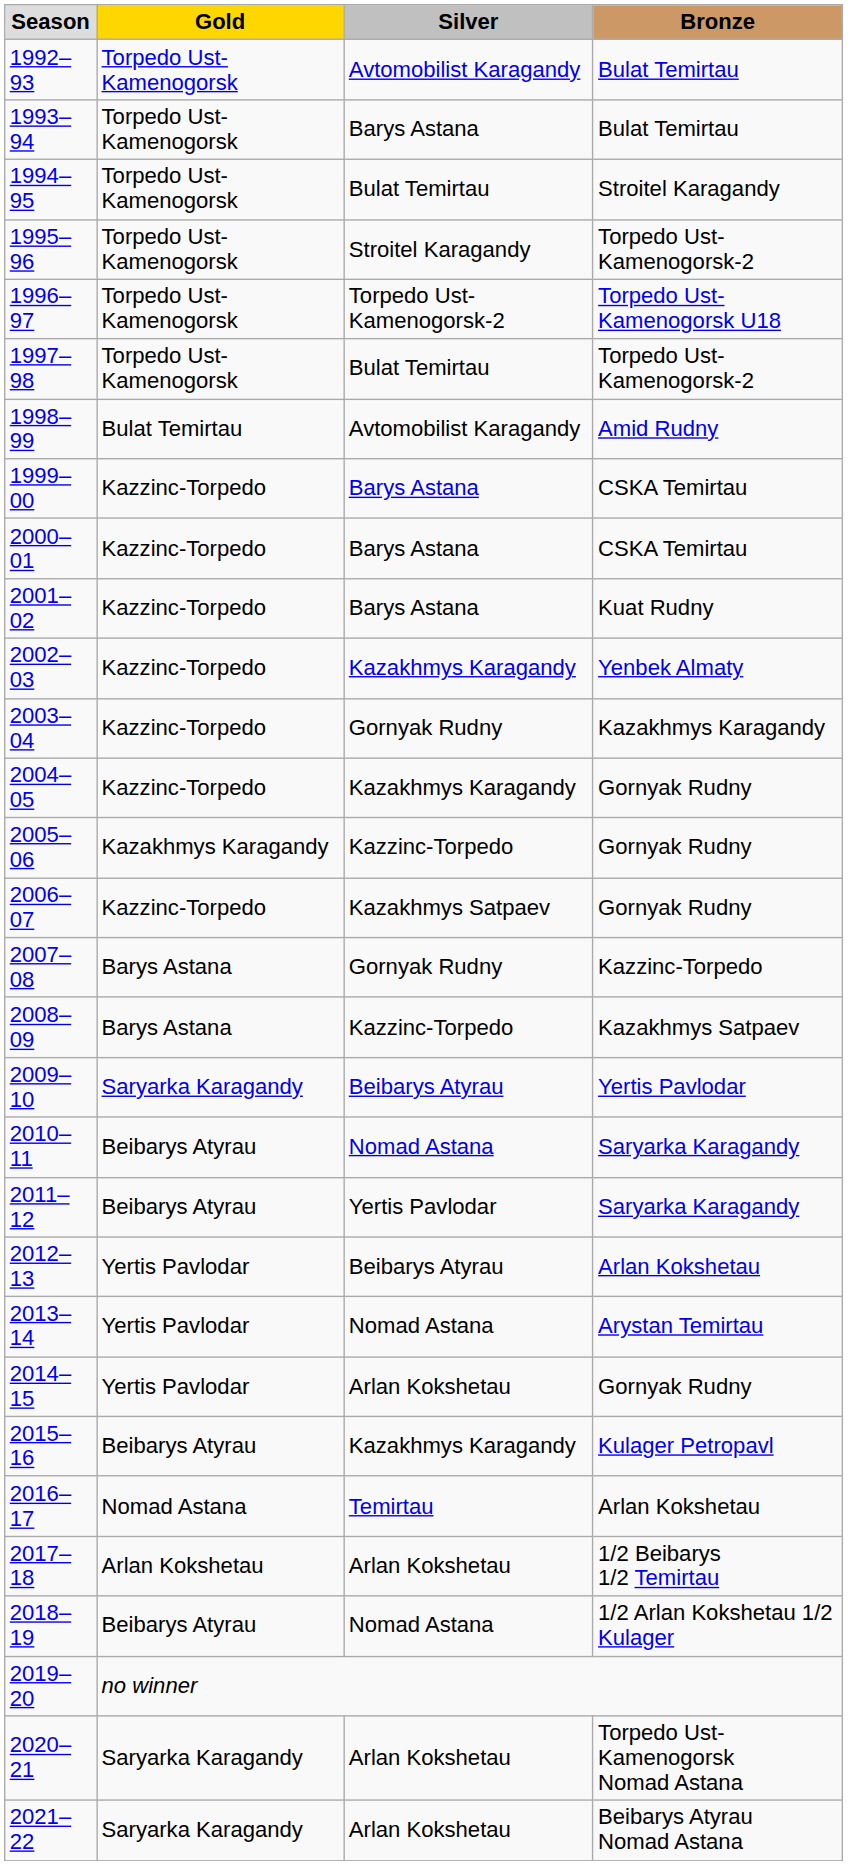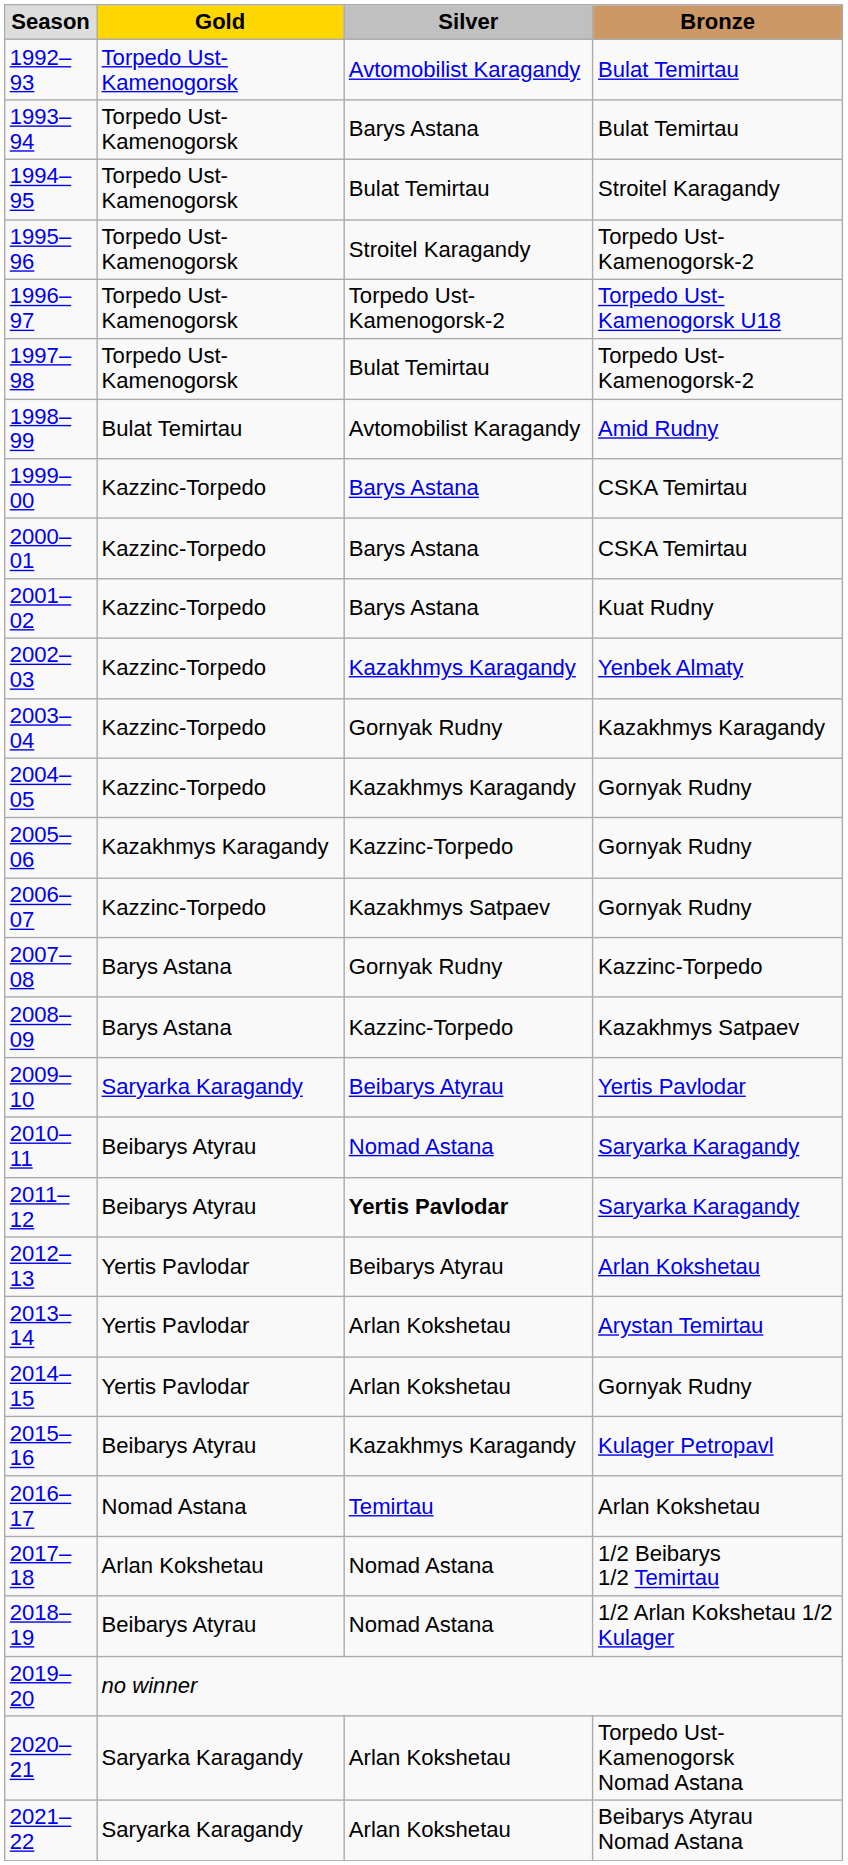 <table class="wikitable" style="text-align:left;">
 <tr>
 <td style="background:#DDDDDD; font-weight:bold; text-align:center; width:60px;">Season</td>
 <td style="background:gold; font-weight:bold; text-align:center; width:200px;">Gold</td>
 <td style="background:silver; font-weight:bold; text-align:center; width:200px;">Silver</td>
 <td style="background:#cc9966; font-weight:bold; text-align:center; width:200px;">Bronze</td>
 </tr>
 <tr>
 <td><a href='#'>1992–93</a></td>
 <td><a href='#'>Torpedo Ust-Kamenogorsk</a></td>
 <td><a href='#'>Avtomobilist Karagandy</a></td>
 <td><a href='#'>Bulat Temirtau</a></td>
 </tr>
 <tr>
 <td><a href='#'>1993–94</a></td>
 <td>Torpedo Ust-Kamenogorsk</td>
 <td>Barys Astana</td>
 <td>Bulat Temirtau</td>
 </tr>
 <tr>
 <td><a href='#'>1994–95</a></td>
 <td>Torpedo Ust-Kamenogorsk</td>
 <td>Bulat Temirtau</td>
 <td>Stroitel Karagandy</td>
 </tr>
 <tr>
 <td><a href='#'>1995–96</a></td>
 <td>Torpedo Ust-Kamenogorsk</td>
 <td>Stroitel Karagandy</td>
 <td>Torpedo Ust-Kamenogorsk-2</td>
 </tr>
 <tr>
 <td><a href='#'>1996–97</a></td>
 <td>Torpedo Ust-Kamenogorsk</td>
 <td>Torpedo Ust-Kamenogorsk-2</td>
 <td><a href='#'>Torpedo Ust-Kamenogorsk U18</a></td>
 </tr>
 <tr>
 <td><a href='#'>1997–98</a></td>
 <td>Torpedo Ust-Kamenogorsk</td>
 <td>Bulat Temirtau</td>
 <td>Torpedo Ust-Kamenogorsk-2</td>
 </tr>
 <tr>
 <td><a href='#'>1998–99</a></td>
 <td>Bulat Temirtau</td>
 <td>Avtomobilist Karagandy</td>
 <td><a href='#'>Amid Rudny</a></td>
 </tr>
 <tr>
 <td><a href='#'>1999–00</a></td>
 <td>Kazzinc-Torpedo</td>
 <td><a href='#'>Barys Astana</a></td>
 <td>CSKA Temirtau</td>
 </tr>
 <tr>
 <td><a href='#'>2000–01</a></td>
 <td>Kazzinc-Torpedo</td>
 <td>Barys Astana</td>
 <td>CSKA Temirtau</td>
 </tr>
 <tr>
 <td><a href='#'>2001–02</a></td>
 <td>Kazzinc-Torpedo</td>
 <td>Barys Astana</td>
 <td>Kuat Rudny</td>
 </tr>
 <tr>
 <td><a href='#'>2002–03</a></td>
 <td>Kazzinc-Torpedo</td>
 <td><a href='#'>Kazakhmys Karagandy</a></td>
 <td><a href='#'>Yenbek Almaty</a></td>
 </tr>
 <tr>
 <td><a href='#'>2003–04</a></td>
 <td>Kazzinc-Torpedo</td>
 <td>Gornyak Rudny</td>
 <td>Kazakhmys Karagandy</td>
 </tr>
 <tr>
 <td><a href='#'>2004–05</a></td>
 <td>Kazzinc-Torpedo</td>
 <td>Kazakhmys Karagandy</td>
 <td>Gornyak Rudny</td>
 </tr>
 <tr>
 <td><a href='#'>2005–06</a></td>
 <td>Kazakhmys Karagandy</td>
 <td>Kazzinc-Torpedo</td>
 <td>Gornyak Rudny</td>
 </tr>
 <tr>
 <td><a href='#'>2006–07</a></td>
 <td>Kazzinc-Torpedo</td>
 <td>Kazakhmys Satpaev</td>
 <td>Gornyak Rudny</td>
 </tr>
 <tr>
 <td><a href='#'>2007–08</a></td>
 <td>Barys Astana</td>
 <td>Gornyak Rudny</td>
 <td>Kazzinc-Torpedo</td>
 </tr>
 <tr>
 <td><a href='#'>2008–09</a></td>
 <td>Barys Astana</td>
 <td>Kazzinc-Torpedo</td>
 <td>Kazakhmys Satpaev</td>
 </tr>
 <tr>
 <td><a href='#'>2009–10</a></td>
 <td><a href='#'>Saryarka Karagandy</a></td>
 <td><a href='#'>Beibarys Atyrau</a></td>
 <td><a href='#'>Yertis Pavlodar</a></td>
 </tr>
 <tr>
 <td><a href='#'>2010–11</a></td>
 <td>Beibarys Atyrau</td>
 <td><a href='#'>Nomad Astana</a></td>
 <td><a href='#'>Saryarka Karagandy</a></td>
 </tr>
 <tr>
 <td><a href='#'>2011–12</a></td>
 <td>Beibarys Atyrau</td>
-<td>Yertis Pavlodar</td>
+<td><strong>Yertis Pavlodar</strong></td>
 <td><a href='#'>Saryarka Karagandy</a></td>
 </tr>
 <tr>
 <td><a href='#'>2012–13</a></td>
 <td>Yertis Pavlodar</td>
 <td>Beibarys Atyrau</td>
 <td><a href='#'>Arlan Kokshetau</a></td>
 </tr>
 <tr>
 <td><a href='#'>2013–14</a></td>
 <td>Yertis Pavlodar</td>
-<td>Nomad Astana</td>
+<td>Arlan Kokshetau</td>
 <td><a href='#'>Arystan Temirtau</a></td>
 </tr>
 <tr>
 <td><a href='#'>2014–15</a></td>
 <td>Yertis Pavlodar</td>
 <td>Arlan Kokshetau</td>
 <td>Gornyak Rudny</td>
 </tr>
 <tr>
 <td><a href='#'>2015–16</a></td>
 <td>Beibarys Atyrau</td>
 <td>Kazakhmys Karagandy</td>
 <td><a href='#'>Kulager Petropavl</a></td>
 </tr>
 <tr>
 <td><a href='#'>2016–17</a></td>
 <td>Nomad Astana</td>
 <td><a href='#'>Temirtau</a></td>
 <td>Arlan Kokshetau</td>
 </tr>
 <tr>
 <td><a href='#'>2017–18</a></td>
 <td>Arlan Kokshetau</td>
-<td>Arlan Kokshetau</td>
+<td>Nomad Astana</td>
 <td>1/2 Beibarys<br>1/2 <a href='#'>Temirtau</a></td>
 </tr>
 <tr>
 <td><a href='#'>2018–19</a></td>
 <td>Beibarys Atyrau</td>
 <td>Nomad Astana</td>
 <td>1/2 Arlan Kokshetau 1/2 <a href='#'>Kulager</a></td>
 </tr>
 <tr>
 <td><a href='#'>2019–20</a></td>
 <td colspan="3" rowspan="1"><em>no winner</em></td>
 </tr>
 <tr>
 <td><a href='#'>2020–21</a></td>
 <td>Saryarka Karagandy</td>
 <td>Arlan Kokshetau</td>
 <td>Torpedo Ust-Kamenogorsk<br>Nomad Astana</td>
 </tr>
 <tr>
 <td><a href='#'>2021–22</a></td>
 <td>Saryarka Karagandy</td>
 <td>Arlan Kokshetau</td>
 <td>Beibarys Atyrau<br>Nomad Astana</td>
 </tr>
 </table>
